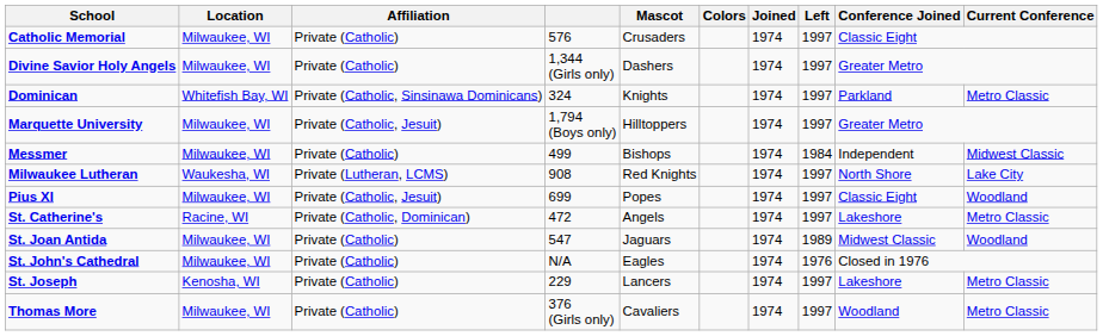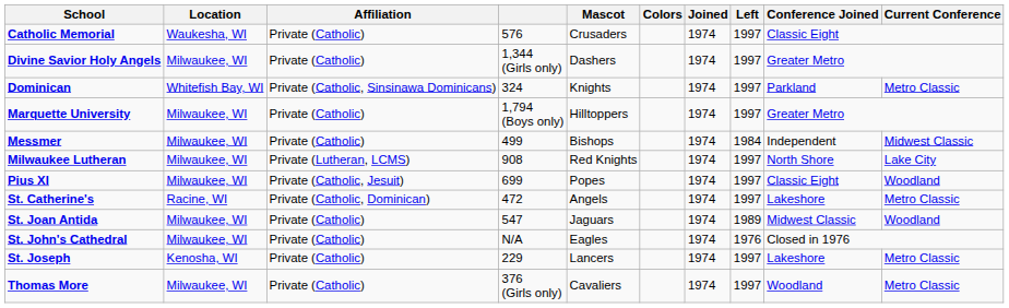 <table class="wikitable sortable">
 <tr>
 <th>School</th>
 <th>Location</th>
 <th>Affiliation</th>
 <th></th>
 <th>Mascot</th>
 <th>Colors</th>
 <th>Joined</th>
 <th>Left</th>
 <th>Conference Joined</th>
 <th>Current Conference</th>
 </tr>
 <tr>
 <td><a href='#'><strong>Catholic Memorial</strong></a></td>
-<td><a href='#'>Milwaukee, WI</a></td>
+<td><a href='#'>Waukesha, WI</a></td>
 <td>Private (<a href='#'>Catholic</a>)</td>
 <td>576</td>
 <td>Crusaders</td>
 <td> </td>
 <td>1974</td>
 <td>1997</td>
 <td colspan="2"><a href='#'>Classic Eight</a></td>
 </tr>
 <tr>
 <td><a href='#'><strong>Divine Savior Holy Angels</strong></a></td>
 <td><a href='#'>Milwaukee, WI</a></td>
 <td>Private (<a href='#'>Catholic</a>)</td>
 <td>1,344<br>(Girls only)</td>
 <td>Dashers</td>
 <td>  </td>
 <td>1974</td>
 <td>1997</td>
 <td colspan="2"><a href='#'>Greater Metro</a></td>
 </tr>
 <tr>
 <td><a href='#'><strong>Dominican</strong></a></td>
 <td><a href='#'>Whitefish Bay, WI</a></td>
 <td>Private (<a href='#'>Catholic</a>, <a href='#'>Sinsinawa Dominicans</a>)</td>
 <td>324</td>
 <td>Knights</td>
 <td>  </td>
 <td>1974</td>
 <td>1997</td>
 <td><a href='#'>Parkland</a></td>
 <td><a href='#'>Metro Classic</a></td>
 </tr>
 <tr>
 <td><a href='#'><strong>Marquette University</strong></a></td>
 <td><a href='#'>Milwaukee, WI</a></td>
-<td>Private (<a href='#'>Catholic</a>, <a href='#'>Jesuit</a>)</td>
+<td>Private (<a href='#'>Catholic</a>)</td>
 <td>1,794<br>(Boys only)</td>
 <td>Hilltoppers</td>
 <td> </td>
 <td>1974</td>
 <td>1997</td>
 <td colspan="2"><a href='#'>Greater Metro</a></td>
 </tr>
 <tr>
 <td><a href='#'><strong>Messmer</strong></a></td>
 <td><a href='#'>Milwaukee, WI</a></td>
 <td>Private (<a href='#'>Catholic</a>)</td>
 <td>499</td>
 <td>Bishops</td>
 <td> </td>
 <td>1974</td>
 <td>1984</td>
 <td>Independent</td>
 <td><a href='#'>Midwest Classic</a></td>
 </tr>
 <tr>
 <td><a href='#'><strong>Milwaukee Lutheran</strong></a></td>
-<td><a href='#'>Waukesha, WI</a></td>
+<td><a href='#'>Milwaukee, WI</a></td>
 <td>Private (<a href='#'>Lutheran</a>, <a href='#'>LCMS</a>)</td>
 <td>908</td>
 <td>Red Knights</td>
 <td> </td>
 <td>1974</td>
 <td>1997</td>
 <td><a href='#'>North Shore</a></td>
 <td><a href='#'>Lake City</a></td>
 </tr>
 <tr>
 <td><a href='#'><strong>Pius XI</strong></a></td>
 <td><a href='#'>Milwaukee, WI</a></td>
 <td>Private (<a href='#'>Catholic</a>, <a href='#'>Jesuit</a>)</td>
 <td>699</td>
 <td>Popes</td>
 <td> </td>
 <td>1974</td>
 <td>1997</td>
 <td><a href='#'>Classic Eight</a></td>
 <td><a href='#'>Woodland</a></td>
 </tr>
 <tr>
 <td><a href='#'><strong>St. Catherine's</strong></a></td>
 <td><a href='#'>Racine, WI</a></td>
 <td>Private (<a href='#'>Catholic</a>, <a href='#'>Dominican</a>)</td>
 <td>472</td>
 <td>Angels</td>
 <td>  </td>
 <td>1974</td>
 <td>1997</td>
 <td><a href='#'>Lakeshore</a></td>
 <td><a href='#'>Metro Classic</a></td>
 </tr>
 <tr>
 <td><a href='#'><strong>St. Joan Antida</strong></a></td>
 <td><a href='#'>Milwaukee, WI</a></td>
 <td>Private (<a href='#'>Catholic</a>)</td>
 <td>547</td>
 <td>Jaguars</td>
 <td> </td>
 <td>1974</td>
 <td>1989</td>
 <td><a href='#'>Midwest Classic</a></td>
 <td><a href='#'>Woodland</a></td>
 </tr>
 <tr>
 <td><a href='#'><strong>St. John's Cathedral</strong></a></td>
 <td><a href='#'>Milwaukee, WI</a></td>
 <td>Private (<a href='#'>Catholic</a>)</td>
 <td>N/A</td>
 <td>Eagles</td>
 <td> </td>
 <td>1974</td>
 <td>1976</td>
 <td colspan="2">Closed in 1976</td>
 </tr>
 <tr>
 <td><a href='#'><strong>St. Joseph</strong></a></td>
 <td><a href='#'>Kenosha, WI</a></td>
 <td>Private (<a href='#'>Catholic</a>)</td>
 <td>229</td>
 <td>Lancers</td>
 <td> </td>
 <td>1974</td>
 <td>1997</td>
 <td><a href='#'>Lakeshore</a></td>
 <td><a href='#'>Metro Classic</a></td>
 </tr>
 <tr>
 <td><a href='#'><strong>Thomas More</strong></a></td>
 <td><a href='#'>Milwaukee, WI</a></td>
 <td>Private (<a href='#'>Catholic</a>)</td>
 <td>376<br>(Girls only)</td>
 <td>Cavaliers</td>
 <td> </td>
 <td>1974</td>
 <td>1997</td>
 <td><a href='#'>Woodland</a></td>
 <td><a href='#'>Metro Classic</a></td>
 </tr>
 </table>
